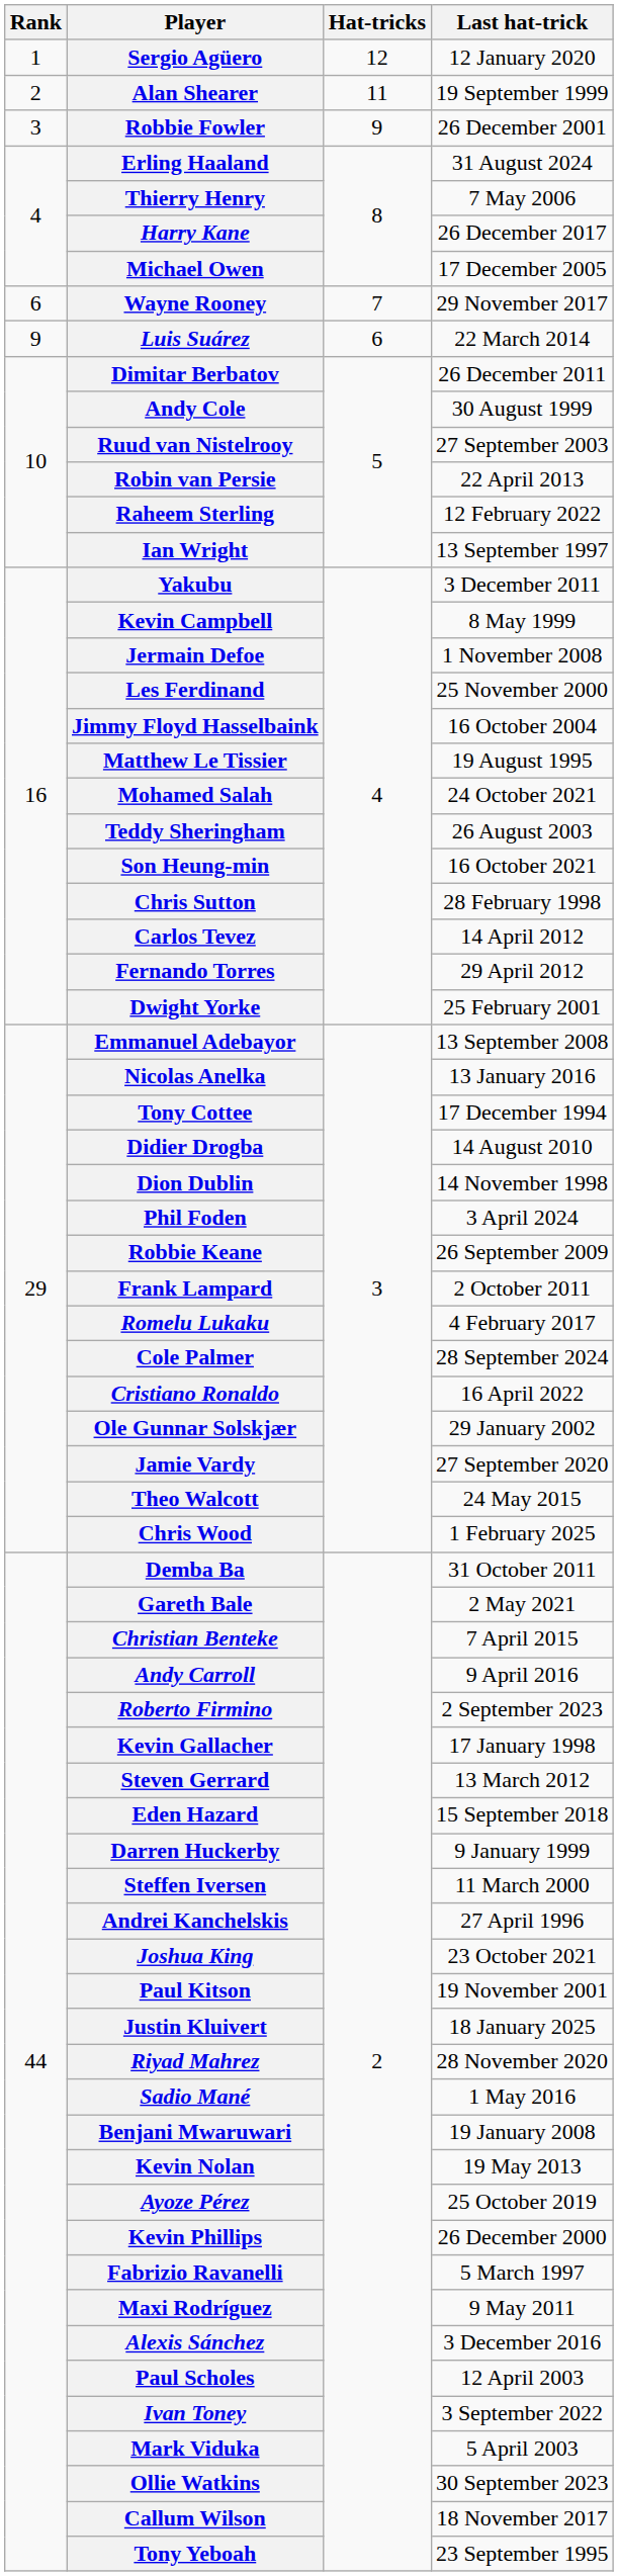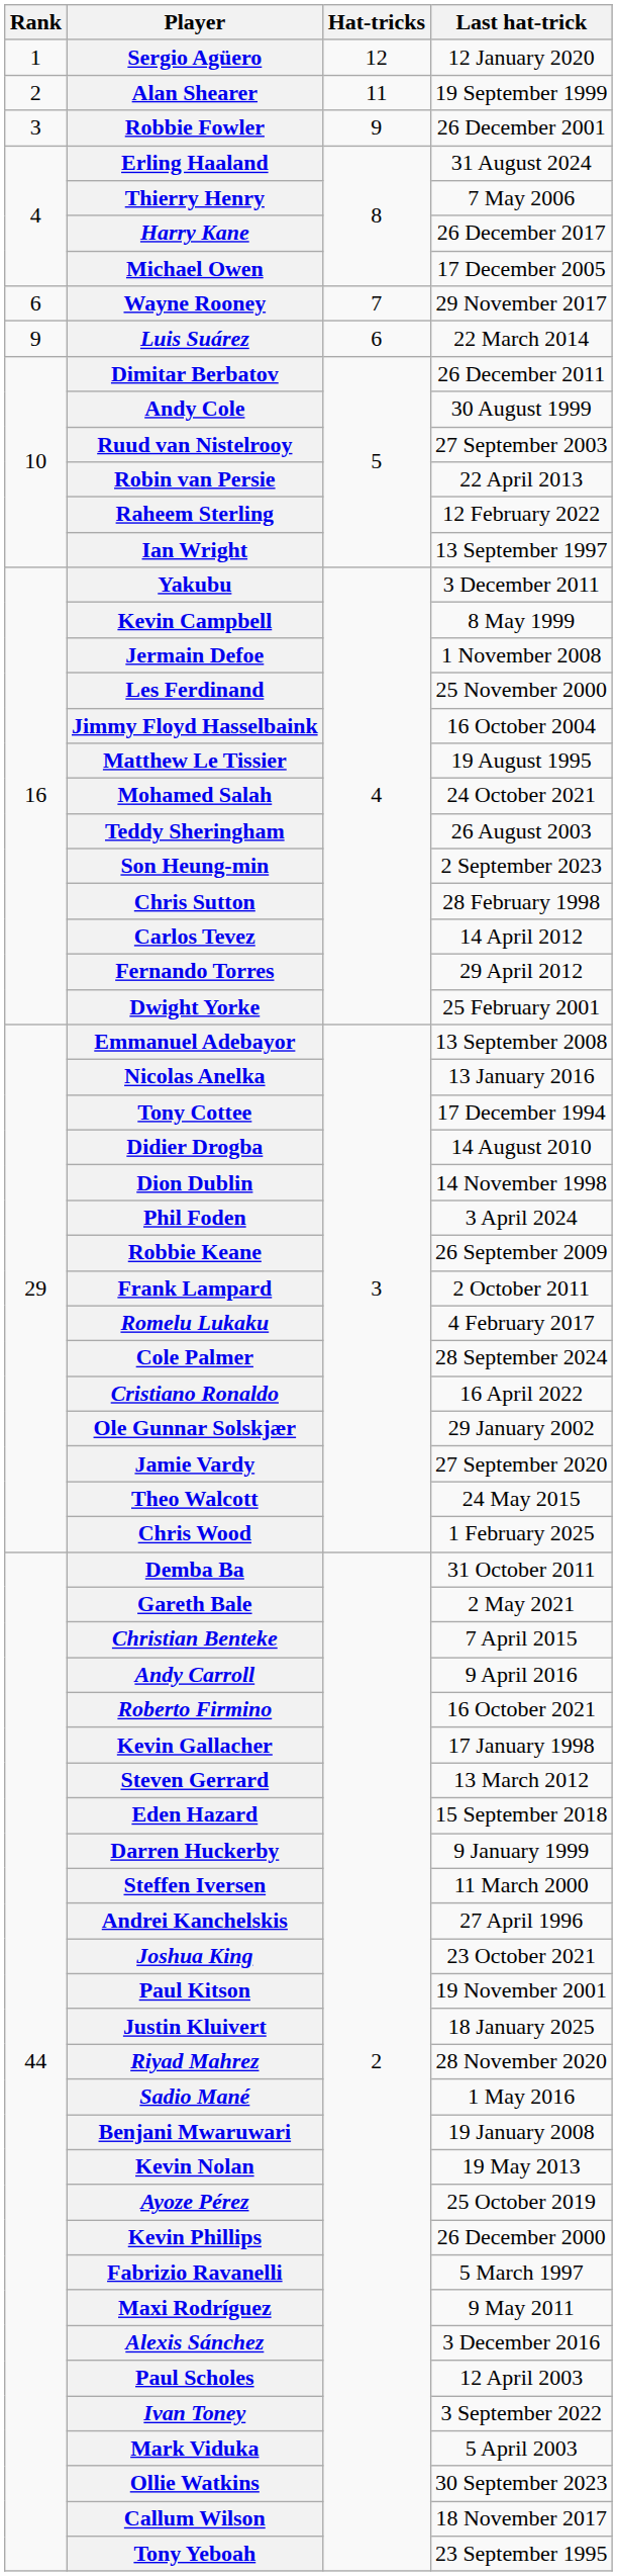 <table class="wikitable plainrowheaders sortable" style="text-align:center">
 <tr>
 <th scope="col">Rank</th>
 <th scope="col">Player</th>
 <th scope="col">Hat-tricks</th>
 <th scope="col">Last hat-trick</th>
 </tr>
 <tr>
 <td>1</td>
 <th scope="row"> <a href='#'>Sergio Agüero</a></th>
 <td>12</td>
 <td>12 January 2020</td>
 </tr>
 <tr>
 <td>2</td>
 <th scope="row"> <a href='#'>Alan Shearer</a></th>
 <td>11</td>
 <td>19 September 1999</td>
 </tr>
 <tr>
 <td>3</td>
 <th scope="row"> <a href='#'>Robbie Fowler</a></th>
 <td>9</td>
 <td>26 December 2001</td>
 </tr>
 <tr>
 <td rowspan="4" style="border-top:1px solid silver">4</td>
 <th scope="row"> <strong><a href='#'>Erling Haaland</a></strong></th>
 <td rowspan="4" style="border-top:1px solid silver">8</td>
 <td>31 August 2024</td>
 </tr>
 <tr>
 <th scope="row"> <a href='#'>Thierry Henry</a></th>
 <td>7 May 2006</td>
 </tr>
 <tr>
 <th scope="row"> <em><a href='#'>Harry Kane</a></em></th>
 <td>26 December 2017</td>
 </tr>
 <tr>
 <th scope="row"> <a href='#'>Michael Owen</a></th>
 <td>17 December 2005</td>
 </tr>
 <tr>
 <td>6</td>
 <th scope="row"> <a href='#'>Wayne Rooney</a></th>
 <td>7</td>
 <td>29 November 2017</td>
 </tr>
 <tr>
 <td style="border-top:1px solid silver">9</td>
 <th scope="row"> <em><a href='#'>Luis Suárez</a></em></th>
 <td style=" border-top:1px solid silver">6</td>
 <td>22 March 2014</td>
 </tr>
 <tr>
 <td rowspan="6" style="border-top:1px solid silver">10</td>
 <th scope="row"> <a href='#'>Dimitar Berbatov</a></th>
 <td rowspan="6" style=" border-top:1px solid silver">5</td>
 <td>26 December 2011</td>
 </tr>
 <tr>
 <th scope="row"> <a href='#'>Andy Cole</a></th>
 <td>30 August 1999</td>
 </tr>
 <tr>
 <th scope="row"> <a href='#'>Ruud van Nistelrooy</a></th>
 <td>27 September 2003</td>
 </tr>
 <tr>
 <th scope="row"> <a href='#'>Robin van Persie</a></th>
 <td>22 April 2013</td>
 </tr>
 <tr>
 <th scope="row"> <strong><a href='#'>Raheem Sterling</a></strong></th>
 <td>12 February 2022</td>
 </tr>
 <tr>
 <th scope="row"> <a href='#'>Ian Wright</a></th>
 <td>13 September 1997</td>
 </tr>
 <tr>
 <td rowspan="13" style="border-top:1px solid silver">16</td>
 <th style="border-top:1px solid silver" scope="row"> <a href='#'>Yakubu</a></th>
 <td rowspan="13" style=" border-top:1px solid silver">4</td>
 <td>3 December 2011</td>
 </tr>
 <tr>
 <th scope="row"> <a href='#'>Kevin Campbell</a></th>
 <td>8 May 1999</td>
 </tr>
 <tr>
 <th scope="row"> <a href='#'>Jermain Defoe</a></th>
 <td>1 November 2008</td>
 </tr>
 <tr>
 <th scope="row"> <a href='#'>Les Ferdinand</a></th>
 <td>25 November 2000</td>
 </tr>
 <tr>
 <th scope="row"> <a href='#'>Jimmy Floyd Hasselbaink</a></th>
 <td>16 October 2004</td>
 </tr>
 <tr>
 <th scope="row"> <a href='#'>Matthew Le Tissier</a></th>
 <td>19 August 1995</td>
 </tr>
 <tr>
 <th scope="row"> <strong><a href='#'>Mohamed Salah</a></strong></th>
 <td>24 October 2021</td>
 </tr>
 <tr>
 <th scope="row"> <a href='#'>Teddy Sheringham</a></th>
 <td>26 August 2003</td>
 </tr>
 <tr>
 <th scope="row"> <strong><a href='#'>Son Heung-min</a></strong></th>
-<td>16 October 2021</td>
+<td>2 September 2023</td>
 </tr>
 <tr>
 <th scope="row"> <a href='#'>Chris Sutton</a></th>
 <td>28 February 1998</td>
 </tr>
 <tr>
 <th scope="row"> <a href='#'>Carlos Tevez</a></th>
 <td>14 April 2012</td>
 </tr>
 <tr>
 <th scope="row"> <a href='#'>Fernando Torres</a></th>
 <td>29 April 2012</td>
 </tr>
 <tr>
 <th scope="row"> <a href='#'>Dwight Yorke</a></th>
 <td>25 February 2001</td>
 </tr>
 <tr>
 <td rowspan="15" style="border-top:1px solid silver">29</td>
 <th style="border-top:1px solid silver" scope="row"> <a href='#'>Emmanuel Adebayor</a></th>
 <td rowspan="15" style=" border-top:1px solid silver">3</td>
 <td>13 September 2008</td>
 </tr>
 <tr>
 <th scope="row"> <a href='#'>Nicolas Anelka</a></th>
 <td>13 January 2016</td>
 </tr>
 <tr>
 <th scope="row"> <a href='#'>Tony Cottee</a></th>
 <td>17 December 1994</td>
 </tr>
 <tr>
 <th scope="row"> <a href='#'>Didier Drogba</a></th>
 <td>14 August 2010</td>
 </tr>
 <tr>
 <th scope="row"> <a href='#'>Dion Dublin</a></th>
 <td>14 November 1998</td>
 </tr>
 <tr>
 <th scope="row"> <strong><a href='#'>Phil Foden</a></strong></th>
 <td>3 April 2024</td>
 </tr>
 <tr>
 <th scope="row"> <a href='#'>Robbie Keane</a></th>
 <td>26 September 2009</td>
 </tr>
 <tr>
 <th scope="row"> <a href='#'>Frank Lampard</a></th>
 <td>2 October 2011</td>
 </tr>
 <tr>
 <th scope="row"> <em><a href='#'>Romelu Lukaku</a></em></th>
 <td>4 February 2017</td>
 </tr>
 <tr>
 <th scope="row"> <strong><a href='#'>Cole Palmer</a></strong></th>
 <td>28 September 2024</td>
 </tr>
 <tr>
 <th scope="row"> <em><a href='#'>Cristiano Ronaldo</a></em></th>
 <td>16 April 2022</td>
 </tr>
 <tr>
 <th scope="row"> <a href='#'>Ole Gunnar Solskjær</a></th>
 <td>29 January 2002</td>
 </tr>
 <tr>
 <th scope="row"> <a href='#'>Jamie Vardy</a></th>
 <td>27 September 2020</td>
 </tr>
 <tr>
 <th scope="row"> <a href='#'>Theo Walcott</a></th>
 <td>24 May 2015</td>
 </tr>
 <tr>
 <th scope="row"> <strong><a href='#'>Chris Wood</a></strong></th>
 <td>1 February 2025</td>
 </tr>
 <tr>
 <td rowspan="29" style="border-top:1px solid silver">44</td>
 <th style="border-top:1px solid silver" scope="row"> <a href='#'>Demba Ba</a></th>
 <td rowspan="29" style="border-top:1px solid silver; ">2</td>
 <td>31 October 2011</td>
 </tr>
 <tr>
 <th scope="row"> <a href='#'>Gareth Bale</a></th>
 <td>2 May 2021</td>
 </tr>
 <tr>
 <th scope="row"> <em><a href='#'>Christian Benteke</a></em></th>
 <td>7 April 2015</td>
 </tr>
 <tr>
 <th scope="row"> <em><a href='#'>Andy Carroll</a></em></th>
 <td>9 April 2016</td>
 </tr>
 <tr>
 <th scope="row"> <em><a href='#'>Roberto Firmino</a></em></th>
-<td>2 September 2023</td>
+<td>16 October 2021</td>
 </tr>
 <tr>
 <th scope="row"> <a href='#'>Kevin Gallacher</a></th>
 <td>17 January 1998</td>
 </tr>
 <tr>
 <th scope="row"> <a href='#'>Steven Gerrard</a></th>
 <td>13 March 2012</td>
 </tr>
 <tr>
 <th scope="row"> <a href='#'>Eden Hazard</a></th>
 <td>15 September 2018</td>
 </tr>
 <tr>
 <th scope="row"> <a href='#'>Darren Huckerby</a></th>
 <td>9 January 1999</td>
 </tr>
 <tr>
 <th scope="row"> <a href='#'>Steffen Iversen</a></th>
 <td>11 March 2000</td>
 </tr>
 <tr>
 <th scope="row"> <a href='#'>Andrei Kanchelskis</a></th>
 <td>27 April 1996</td>
 </tr>
 <tr>
 <th scope="row"> <em><a href='#'>Joshua King</a></em></th>
 <td>23 October 2021</td>
 </tr>
 <tr>
 <th scope="row"> <a href='#'>Paul Kitson</a></th>
 <td>19 November 2001</td>
 </tr>
 <tr>
 <th scope="row"> <strong><a href='#'>Justin Kluivert</a></strong></th>
 <td>18 January 2025</td>
 </tr>
 <tr>
 <th scope="row"> <em><a href='#'>Riyad Mahrez</a></em></th>
 <td>28 November 2020</td>
 </tr>
 <tr>
 <th scope="row"> <em><a href='#'>Sadio Mané</a></em></th>
 <td>1 May 2016</td>
 </tr>
 <tr>
 <th scope="row"> <a href='#'>Benjani Mwaruwari</a></th>
 <td>19 January 2008</td>
 </tr>
 <tr>
 <th scope="row"> <a href='#'>Kevin Nolan</a></th>
 <td>19 May 2013</td>
 </tr>
 <tr>
 <th scope="row"> <em><a href='#'>Ayoze Pérez</a></em></th>
 <td>25 October 2019</td>
 </tr>
 <tr>
 <th scope="row"> <a href='#'>Kevin Phillips</a></th>
 <td>26 December 2000</td>
 </tr>
 <tr>
 <th scope="row"> <a href='#'>Fabrizio Ravanelli</a></th>
 <td>5 March 1997</td>
 </tr>
 <tr>
 <th scope="row"> <a href='#'>Maxi Rodríguez</a></th>
 <td>9 May 2011</td>
 </tr>
 <tr>
 <th scope="row"> <em><a href='#'>Alexis Sánchez</a></em></th>
 <td>3 December 2016</td>
 </tr>
 <tr>
 <th scope="row"> <a href='#'>Paul Scholes</a></th>
 <td>12 April 2003</td>
 </tr>
 <tr>
 <th scope="row"> <em><a href='#'>Ivan Toney</a></em></th>
 <td>3 September 2022</td>
 </tr>
 <tr>
 <th scope="row"> <a href='#'>Mark Viduka</a></th>
 <td>5 April 2003</td>
 </tr>
 <tr>
 <th scope="row"> <strong><a href='#'>Ollie Watkins</a></strong></th>
 <td>30 September 2023</td>
 </tr>
 <tr>
 <th scope="row"> <strong><a href='#'>Callum Wilson</a></strong></th>
 <td>18 November 2017</td>
 </tr>
 <tr>
 <th scope="row"> <a href='#'>Tony Yeboah</a></th>
 <td>23 September 1995</td>
 </tr>
 </table>
